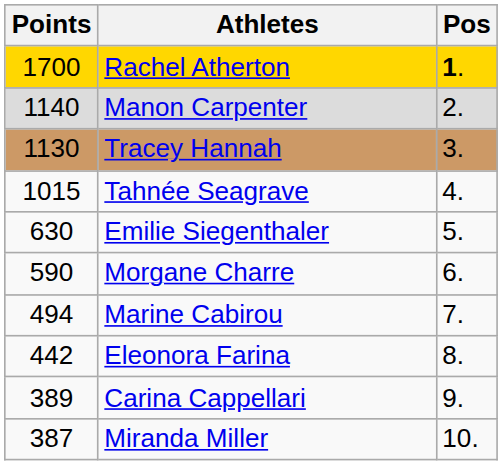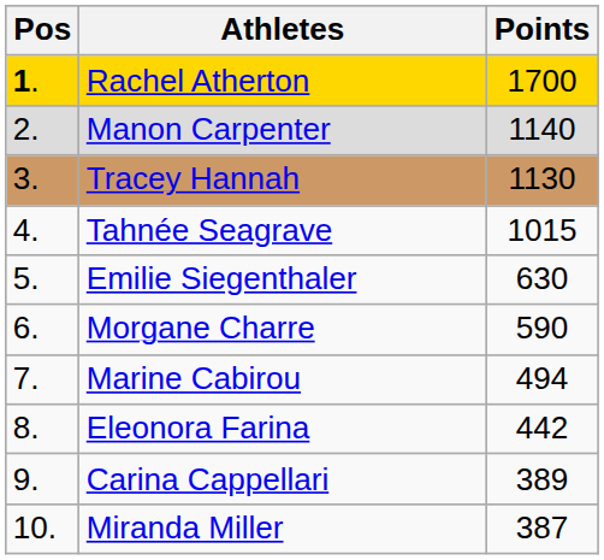 <table style="background: #f9f9f9" class=wikitable>
 <tr>
+<th width=30>Pos</th>
+<th width=200>Athletes</th>
 <th width=50>Points</th>
-<th width=200>Athletes</th>
-<th width=30>Pos</th>
 </tr>
 <tr bgcolor=gold>
+<td><strong>1</strong>.</td>
+<td> <a href='#'>Rachel Atherton</a></td>
 <td align=center>1700</td>
-<td> <a href='#'>Rachel Atherton</a></td>
-<td><strong>1</strong>.</td>
 </tr>
 <tr bgcolor=DCDCDC>
+<td>2.</td>
+<td> <a href='#'>Manon Carpenter</a></td>
 <td align=center>1140</td>
-<td> <a href='#'>Manon Carpenter</a></td>
-<td>2.</td>
 </tr>
 <tr bgcolor=CC9966>
+<td>3.</td>
+<td> <a href='#'>Tracey Hannah</a></td>
 <td align=center>1130</td>
-<td> <a href='#'>Tracey Hannah</a></td>
-<td>3.</td>
 </tr>
 <tr>
+<td>4.</td>
+<td> <a href='#'>Tahnée Seagrave</a></td>
 <td align=center>1015</td>
-<td> <a href='#'>Tahnée Seagrave</a></td>
-<td>4.</td>
 </tr>
 <tr>
+<td>5.</td>
+<td> <a href='#'>Emilie Siegenthaler</a></td>
 <td align=center>630</td>
-<td> <a href='#'>Emilie Siegenthaler</a></td>
-<td>5.</td>
 </tr>
 <tr>
+<td>6.</td>
+<td> <a href='#'>Morgane Charre</a></td>
 <td align=center>590</td>
-<td> <a href='#'>Morgane Charre</a></td>
-<td>6.</td>
 </tr>
 <tr>
+<td>7.</td>
+<td> <a href='#'>Marine Cabirou</a></td>
 <td align=center>494</td>
-<td> <a href='#'>Marine Cabirou</a></td>
-<td>7.</td>
 </tr>
 <tr>
+<td>8.</td>
+<td> <a href='#'>Eleonora Farina</a></td>
 <td align=center>442</td>
-<td> <a href='#'>Eleonora Farina</a></td>
-<td>8.</td>
 </tr>
 <tr>
+<td>9.</td>
+<td> <a href='#'>Carina Cappellari</a></td>
 <td align=center>389</td>
-<td> <a href='#'>Carina Cappellari</a></td>
-<td>9.</td>
 </tr>
 <tr>
+<td>10.</td>
+<td> <a href='#'>Miranda Miller</a></td>
 <td align=center>387</td>
-<td> <a href='#'>Miranda Miller</a></td>
-<td>10.</td>
 </tr>
 </table>
